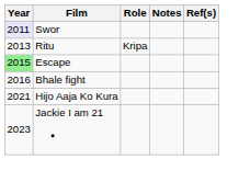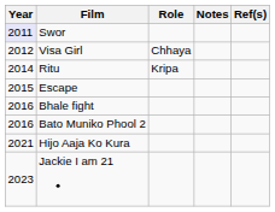 <table class="wikitable">
 <tr>
 <th>Year</th>
 <th>Film</th>
 <th>Role</th>
 <th>Notes</th>
 <th>Ref(s)</th>
 </tr>
 <tr>
 <td style="background: lavender;">2011</td>
 <td>Swor</td>
 <td></td>
 <td></td>
 <td></td>
 </tr>
 <tr>
-<td>2013</td>
+<td>2012</td>
+<td>Visa Girl</td>
+<td>Chhaya</td>
+<td></td>
+<td></td>
+</tr>
+<tr>
+<td>2014</td>
 <td>Ritu</td>
 <td>Kripa</td>
 <td></td>
 <td></td>
 </tr>
 <tr>
-<td style="background: lightgreen;">2015</td>
+<td>2015</td>
 <td>Escape</td>
 <td></td>
 <td></td>
 <td></td>
 </tr>
 <tr>
 <td>2016</td>
 <td>Bhale fight</td>
+<td></td>
+<td></td>
+<td></td>
+</tr>
+<tr>
+<td>2016</td>
+<td>Bato Muniko Phool 2</td>
 <td></td>
 <td></td>
 <td></td>
 </tr>
 <tr>
 <td>2021</td>
 <td>Hijo Aaja Ko Kura</td>
 <td></td>
 <td></td>
 <td></td>
 </tr>
 <tr>
 <td>2023</td>
 <td>Jackie I am 21<br><ul><li></li></ul></td>
 <td></td>
 <td></td>
 <td></td>
 </tr>
 </table>
